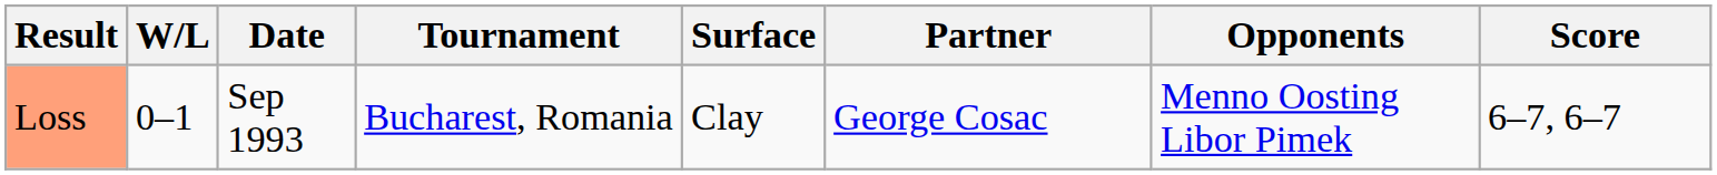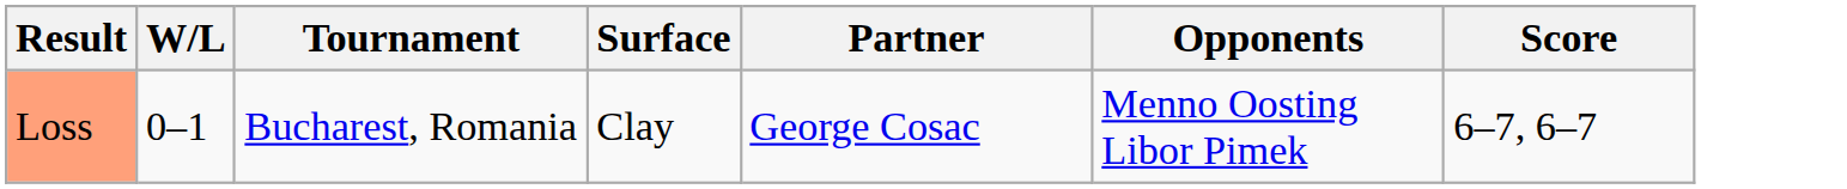 <table class="sortable wikitable">
 <tr>
 <th style="width:40px">Result</th>
 <th style="width:30px" class="unsortable">W/L</th>
-<th style="width:50px">Date</th>
 <th style="width:130px">Tournament</th>
 <th style="width:50px">Surface</th>
 <th style="width:130px">Partner</th>
 <th style="width:130px">Opponents</th>
 <th style="width:90px" class="unsortable">Score</th>
 </tr>
 <tr>
 <td style="background:#ffa07a;">Loss</td>
 <td>0–1</td>
-<td>Sep 1993</td>
 <td><a href='#'>Bucharest</a>, Romania</td>
 <td>Clay</td>
 <td> <a href='#'>George Cosac</a></td>
 <td> <a href='#'>Menno Oosting</a> <br>  <a href='#'>Libor Pimek</a></td>
 <td>6–7, 6–7</td>
 </tr>
 </table>
